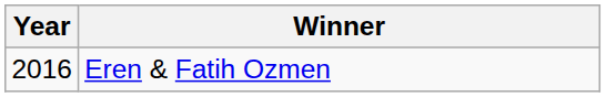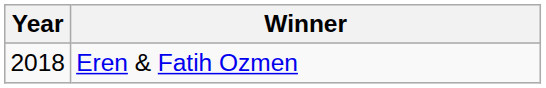 <table class="wikitable" style="text-align:left">
 <tr>
 <th style="width:20px;">Year</th>
 <th style="width:300px;">Winner</th>
 </tr>
 <tr>
-<td>2016</td>
+<td>2018</td>
 <td><a href='#'>Eren</a> & <a href='#'>Fatih Ozmen</a></td>
 </tr>
 </table>
